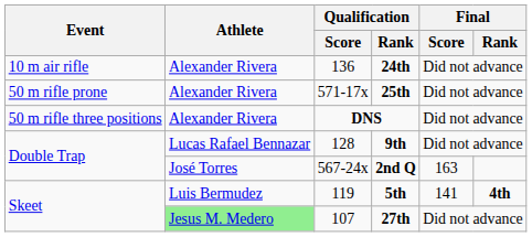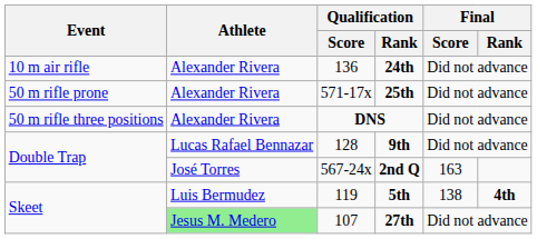 <table class="wikitable" style="font-size:90%">
 <tr>
 <th rowspan="2">Event</th>
 <th rowspan="2">Athlete</th>
 <th colspan="2">Qualification</th>
 <th colspan="2">Final</th>
 </tr>
 <tr>
 <th>Score</th>
 <th>Rank</th>
 <th>Score</th>
 <th>Rank</th>
 </tr>
 <tr>
 <td><a href='#'>10 m air rifle</a></td>
 <td><a href='#'>Alexander Rivera</a></td>
 <td align=center>136</td>
 <td align=center><strong>24th</strong></td>
 <td align=center colspan=2>Did not advance</td>
 </tr>
 <tr>
 <td><a href='#'>50 m rifle prone</a></td>
 <td><a href='#'>Alexander Rivera</a></td>
 <td align=center>571-17x</td>
 <td align=center><strong>25th</strong></td>
 <td align=center colspan=2>Did not advance</td>
 </tr>
 <tr>
 <td><a href='#'>50 m rifle three positions</a></td>
 <td><a href='#'>Alexander Rivera</a></td>
 <td align=center colspan=2><strong>DNS</strong></td>
 <td align=center colspan=2>Did not advance</td>
 </tr>
 <tr>
 <td rowspan=2><a href='#'>Double Trap</a></td>
 <td><a href='#'>Lucas Rafael Bennazar</a></td>
 <td align=center>128</td>
 <td align=center><strong>9th</strong></td>
 <td align=center colspan=2>Did not advance</td>
 </tr>
 <tr>
 <td><a href='#'>José Torres</a></td>
 <td align=center>567-24x</td>
 <td align=center><strong>2nd Q</strong></td>
 <td align=center>163</td>
 <td align=center></td>
 </tr>
 <tr>
 <td rowspan=2><a href='#'>Skeet</a></td>
 <td><a href='#'>Luis Bermudez</a></td>
 <td align=center>119</td>
 <td align=center><strong>5th</strong></td>
-<td align=center>141</td>
+<td align=center>138</td>
 <td align=center><strong>4th</strong></td>
 </tr>
 <tr>
 <td style="background: lightgreen;"><a href='#'>Jesus M. Medero</a></td>
 <td align=center>107</td>
 <td align=center><strong>27th</strong></td>
 <td align=center colspan=2>Did not advance</td>
 </tr>
 </table>
